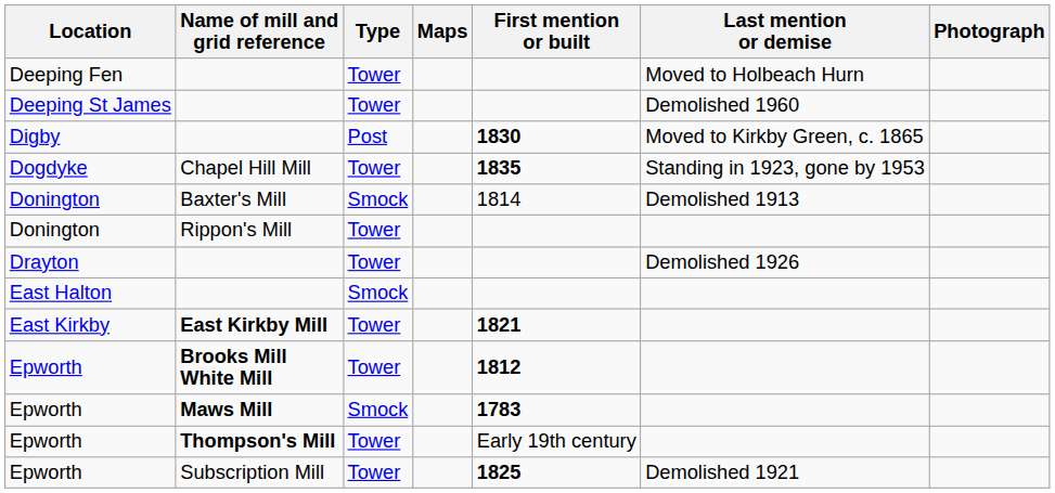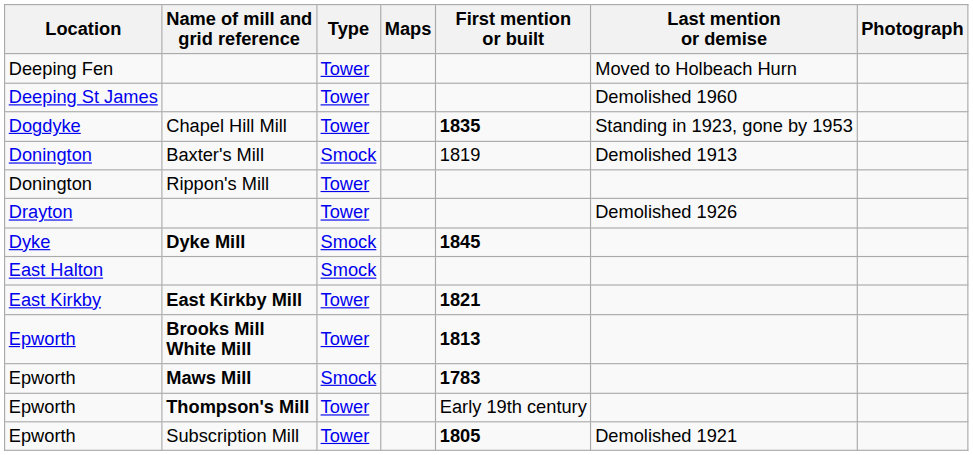 <table class="wikitable">
 <tr>
 <th>Location</th>
 <th>Name of mill and<br>grid reference</th>
 <th>Type</th>
 <th>Maps</th>
 <th>First mention<br>or built</th>
 <th>Last mention<br> or demise</th>
 <th>Photograph</th>
 </tr>
 <tr>
 <td>Deeping Fen</td>
 <td></td>
 <td><a href='#'>Tower</a></td>
 <td></td>
 <td></td>
 <td>Moved to Holbeach Hurn</td>
 <td></td>
 </tr>
 <tr>
 <td><a href='#'>Deeping St James</a></td>
 <td></td>
 <td><a href='#'>Tower</a></td>
 <td></td>
 <td></td>
 <td>Demolished 1960</td>
 <td></td>
 </tr>
 <tr>
-<td><a href='#'>Digby</a></td>
-<td></td>
-<td><a href='#'>Post</a></td>
-<td></td>
-<td><strong>1830</strong></td>
-<td>Moved to Kirkby Green, c. 1865</td>
-<td></td>
-</tr>
-<tr>
 <td><a href='#'>Dogdyke</a></td>
 <td>Chapel Hill Mill<br></td>
 <td><a href='#'>Tower</a></td>
 <td></td>
 <td><strong>1835</strong></td>
 <td>Standing in 1923, gone by 1953<br></td>
 <td></td>
 </tr>
 <tr>
 <td><a href='#'>Donington</a></td>
 <td>Baxter's Mill<br></td>
 <td><a href='#'>Smock</a></td>
 <td></td>
-<td>1814</td>
+<td>1819</td>
 <td>Demolished 1913<br></td>
 <td></td>
 </tr>
 <tr>
 <td>Donington</td>
 <td>Rippon's Mill<br></td>
 <td><a href='#'>Tower</a></td>
 <td></td>
 <td></td>
 <td></td>
 <td></td>
 </tr>
 <tr>
 <td><a href='#'>Drayton</a></td>
 <td></td>
 <td><a href='#'>Tower</a></td>
 <td></td>
 <td></td>
 <td>Demolished 1926</td>
+<td></td>
+</tr>
+<tr>
+<td><a href='#'>Dyke</a></td>
+<td><strong>Dyke Mill</strong><br></td>
+<td><a href='#'>Smock</a></td>
+<td></td>
+<td><strong>1845</strong></td>
+<td></td>
 <td></td>
 </tr>
 <tr>
 <td><a href='#'>East Halton</a></td>
 <td></td>
 <td><a href='#'>Smock</a></td>
 <td></td>
 <td></td>
 <td></td>
 <td></td>
 </tr>
 <tr>
 <td><a href='#'>East Kirkby</a></td>
 <td><strong>East Kirkby Mill</strong><br></td>
 <td><a href='#'>Tower</a></td>
 <td></td>
 <td><strong>1821</strong></td>
 <td></td>
 <td></td>
 </tr>
 <tr>
 <td><a href='#'>Epworth</a></td>
 <td><strong>Brooks Mill<br>White Mill</strong><br></td>
 <td><a href='#'>Tower</a></td>
 <td></td>
-<td><strong>1812</strong></td>
+<td><strong>1813</strong></td>
 <td></td>
 <td></td>
 </tr>
 <tr>
 <td>Epworth</td>
 <td><strong>Maws Mill</strong><br></td>
 <td><a href='#'>Smock</a></td>
 <td></td>
 <td><strong>1783</strong></td>
 <td></td>
 <td></td>
 </tr>
 <tr>
 <td>Epworth</td>
 <td><strong>Thompson's Mill</strong><br></td>
 <td><a href='#'>Tower</a></td>
 <td></td>
 <td>Early 19th century</td>
 <td></td>
 <td></td>
 </tr>
 <tr>
 <td>Epworth</td>
 <td>Subscription Mill</td>
 <td><a href='#'>Tower</a></td>
 <td></td>
-<td><strong>1825</strong></td>
+<td><strong>1805</strong></td>
 <td>Demolished 1921</td>
 <td></td>
 </tr>
 </table>
